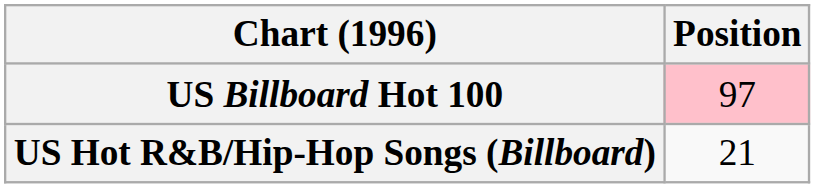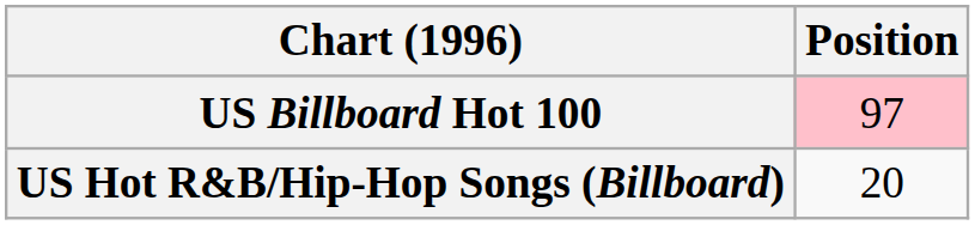 <table class="wikitable sortable plainrowheaders" style="text-align:center">
 <tr>
 <th align="left">Chart (1996)</th>
 <th align="center">Position</th>
 </tr>
 <tr>
 <th scope="row">US <em>Billboard</em> Hot 100</th>
 <td align="center" style="background: pink;">97</td>
 </tr>
 <tr>
 <th scope="row">US Hot R&B/Hip-Hop Songs (<em>Billboard</em>)</th>
-<td align="center">21</td>
+<td align="center">20</td>
 </tr>
 </table>
